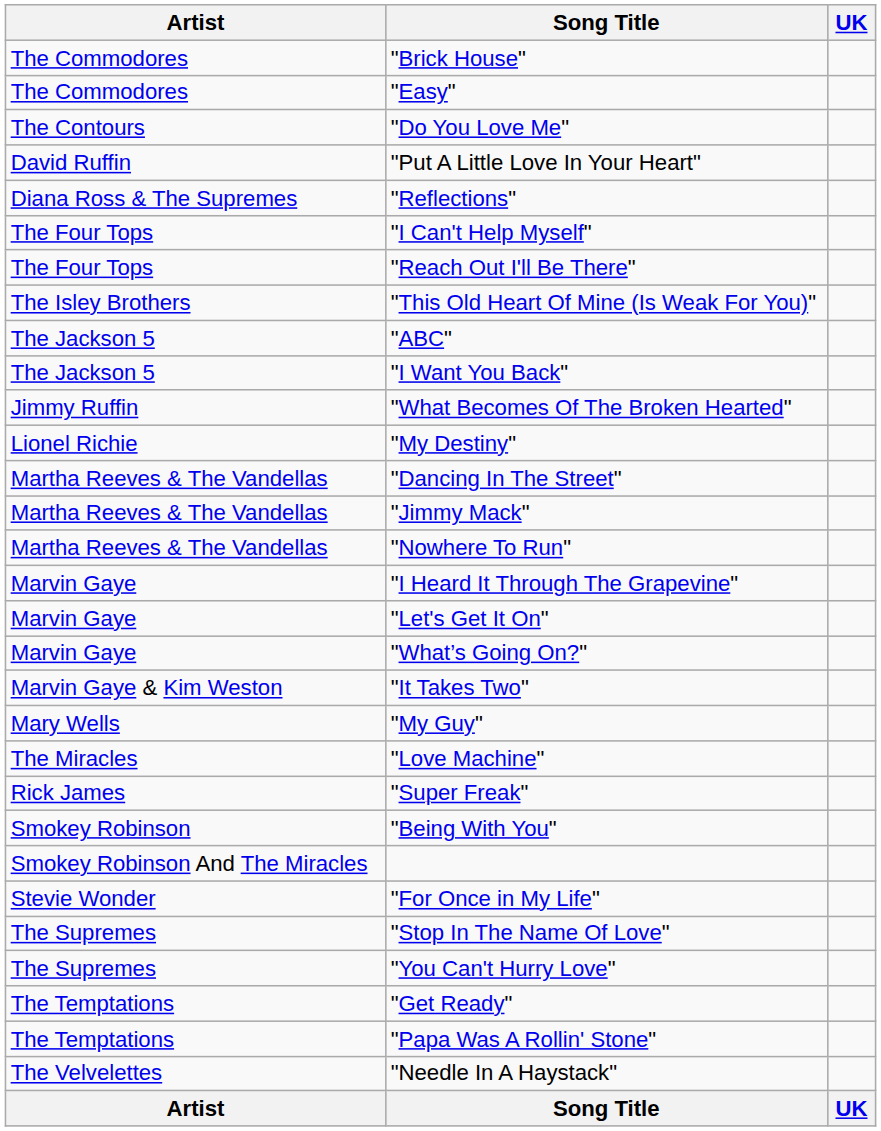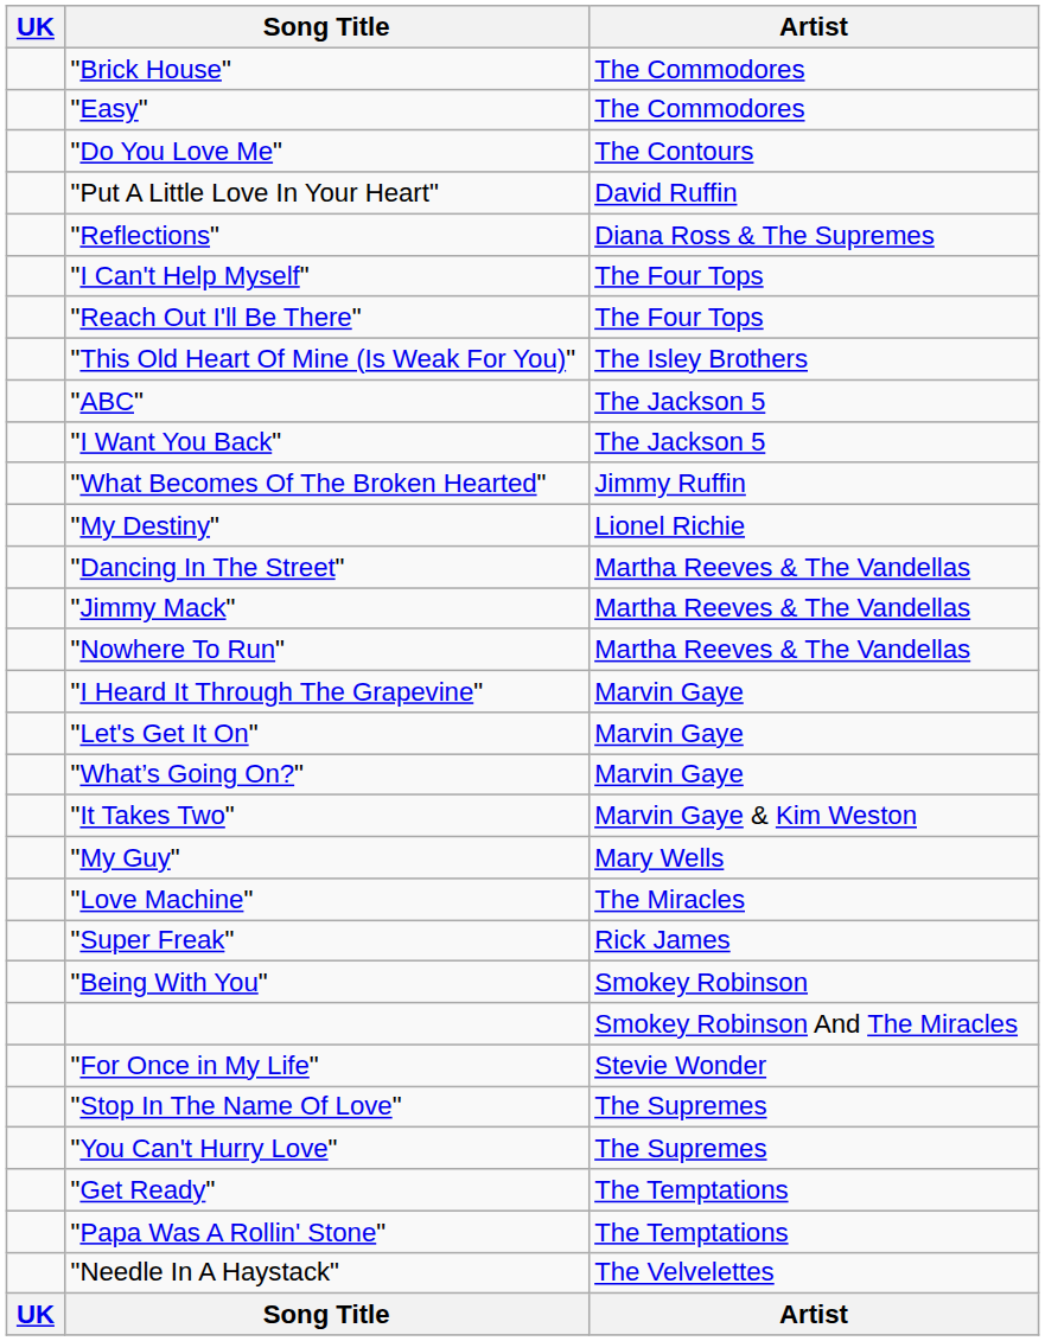 <table class="wikitable sortable" style="font-size:90%; text-align:left; margin: 5px;">
 <tr>
+<th width=25px><a href='#'>UK</a></th>
+<th style="width:280px;">Song Title</th>
 <th style="width:240px;">Artist</th>
-<th style="width:280px;">Song Title</th>
-<th width=25px><a href='#'>UK</a></th>
 </tr>
 <tr>
+<td></td>
+<td>"<a href='#'>Brick House</a>"</td>
 <td><a href='#'>The Commodores</a></td>
-<td>"<a href='#'>Brick House</a>"</td>
-<td></td>
 </tr>
 <tr>
+<td></td>
+<td>"<a href='#'>Easy</a>"</td>
 <td><a href='#'>The Commodores</a></td>
-<td>"<a href='#'>Easy</a>"</td>
-<td></td>
 </tr>
 <tr>
+<td></td>
+<td>"<a href='#'>Do You Love Me</a>"</td>
 <td><a href='#'>The Contours</a></td>
-<td>"<a href='#'>Do You Love Me</a>"</td>
-<td></td>
 </tr>
 <tr>
+<td></td>
+<td>"Put A Little Love In Your Heart"</td>
 <td><a href='#'>David Ruffin</a></td>
-<td>"Put A Little Love In Your Heart"</td>
-<td></td>
 </tr>
 <tr>
+<td></td>
+<td>"<a href='#'>Reflections</a>"</td>
 <td><a href='#'>Diana Ross & The Supremes</a></td>
-<td>"<a href='#'>Reflections</a>"</td>
-<td></td>
 </tr>
 <tr>
+<td></td>
+<td>"<a href='#'>I Can't Help Myself</a>"</td>
 <td><a href='#'>The Four Tops</a></td>
-<td>"<a href='#'>I Can't Help Myself</a>"</td>
-<td></td>
 </tr>
 <tr>
+<td></td>
+<td>"<a href='#'>Reach Out I'll Be There</a>"</td>
 <td><a href='#'>The Four Tops</a></td>
-<td>"<a href='#'>Reach Out I'll Be There</a>"</td>
-<td></td>
 </tr>
 <tr>
+<td></td>
+<td>"<a href='#'>This Old Heart Of Mine (Is Weak For You)</a>"</td>
 <td><a href='#'>The Isley Brothers</a></td>
-<td>"<a href='#'>This Old Heart Of Mine (Is Weak For You)</a>"</td>
-<td></td>
 </tr>
 <tr>
+<td></td>
+<td>"<a href='#'>ABC</a>"</td>
 <td><a href='#'>The Jackson 5</a></td>
-<td>"<a href='#'>ABC</a>"</td>
-<td></td>
 </tr>
 <tr>
+<td></td>
+<td>"<a href='#'>I Want You Back</a>"</td>
 <td><a href='#'>The Jackson 5</a></td>
-<td>"<a href='#'>I Want You Back</a>"</td>
-<td></td>
 </tr>
 <tr>
+<td></td>
+<td>"<a href='#'>What Becomes Of The Broken Hearted</a>"</td>
 <td><a href='#'>Jimmy Ruffin</a></td>
-<td>"<a href='#'>What Becomes Of The Broken Hearted</a>"</td>
-<td></td>
 </tr>
 <tr>
+<td></td>
+<td>"<a href='#'>My Destiny</a>"</td>
 <td><a href='#'>Lionel Richie</a></td>
-<td>"<a href='#'>My Destiny</a>"</td>
-<td></td>
 </tr>
 <tr>
+<td></td>
+<td>"<a href='#'>Dancing In The Street</a>"</td>
 <td><a href='#'>Martha Reeves & The Vandellas</a></td>
-<td>"<a href='#'>Dancing In The Street</a>"</td>
-<td></td>
 </tr>
 <tr>
+<td></td>
+<td>"<a href='#'>Jimmy Mack</a>"</td>
 <td><a href='#'>Martha Reeves & The Vandellas</a></td>
-<td>"<a href='#'>Jimmy Mack</a>"</td>
-<td></td>
 </tr>
 <tr>
+<td></td>
+<td>"<a href='#'>Nowhere To Run</a>"</td>
 <td><a href='#'>Martha Reeves & The Vandellas</a></td>
-<td>"<a href='#'>Nowhere To Run</a>"</td>
-<td></td>
 </tr>
 <tr>
+<td></td>
+<td>"<a href='#'>I Heard It Through The Grapevine</a>"</td>
 <td><a href='#'>Marvin Gaye</a></td>
-<td>"<a href='#'>I Heard It Through The Grapevine</a>"</td>
-<td></td>
 </tr>
 <tr>
+<td></td>
+<td>"<a href='#'>Let's Get It On</a>"</td>
 <td><a href='#'>Marvin Gaye</a></td>
-<td>"<a href='#'>Let's Get It On</a>"</td>
-<td></td>
 </tr>
 <tr>
+<td></td>
+<td>"<a href='#'>What’s Going On?</a>"</td>
 <td><a href='#'>Marvin Gaye</a></td>
-<td>"<a href='#'>What’s Going On?</a>"</td>
-<td></td>
 </tr>
 <tr>
+<td></td>
+<td>"<a href='#'>It Takes Two</a>"</td>
 <td><a href='#'>Marvin Gaye</a> & <a href='#'>Kim Weston</a></td>
-<td>"<a href='#'>It Takes Two</a>"</td>
-<td></td>
 </tr>
 <tr>
+<td></td>
+<td>"<a href='#'>My Guy</a>"</td>
 <td><a href='#'>Mary Wells</a></td>
-<td>"<a href='#'>My Guy</a>"</td>
-<td></td>
 </tr>
 <tr>
+<td></td>
+<td>"<a href='#'>Love Machine</a>"</td>
 <td><a href='#'>The Miracles</a></td>
-<td>"<a href='#'>Love Machine</a>"</td>
-<td></td>
 </tr>
 <tr>
+<td></td>
+<td>"<a href='#'>Super Freak</a>"</td>
 <td><a href='#'>Rick James</a></td>
-<td>"<a href='#'>Super Freak</a>"</td>
-<td></td>
 </tr>
 <tr>
+<td></td>
+<td>"<a href='#'>Being With You</a>"</td>
 <td><a href='#'>Smokey Robinson</a></td>
-<td>"<a href='#'>Being With You</a>"</td>
-<td></td>
 </tr>
 <tr>
-<td><a href='#'>Smokey Robinson</a> And <a href='#'>The Miracles</a></td>
 <td></td>
 <td></td>
+<td><a href='#'>Smokey Robinson</a> And <a href='#'>The Miracles</a></td>
 </tr>
 <tr>
+<td></td>
+<td>"<a href='#'>For Once in My Life</a>"</td>
 <td><a href='#'>Stevie Wonder</a></td>
-<td>"<a href='#'>For Once in My Life</a>"</td>
-<td></td>
 </tr>
 <tr>
+<td></td>
+<td>"<a href='#'>Stop In The Name Of Love</a>"</td>
 <td><a href='#'>The Supremes</a></td>
-<td>"<a href='#'>Stop In The Name Of Love</a>"</td>
-<td></td>
 </tr>
 <tr>
+<td></td>
+<td>"<a href='#'>You Can't Hurry Love</a>"</td>
 <td><a href='#'>The Supremes</a></td>
-<td>"<a href='#'>You Can't Hurry Love</a>"</td>
-<td></td>
 </tr>
 <tr>
+<td></td>
+<td>"<a href='#'>Get Ready</a>"</td>
 <td><a href='#'>The Temptations</a></td>
-<td>"<a href='#'>Get Ready</a>"</td>
-<td></td>
 </tr>
 <tr>
+<td></td>
+<td>"<a href='#'>Papa Was A Rollin' Stone</a>"</td>
 <td><a href='#'>The Temptations</a></td>
-<td>"<a href='#'>Papa Was A Rollin' Stone</a>"</td>
-<td></td>
 </tr>
 <tr>
+<td></td>
+<td>"Needle In A Haystack"</td>
 <td><a href='#'>The Velvelettes</a></td>
-<td>"Needle In A Haystack"</td>
-<td></td>
 </tr>
 <tr class="sortbottom">
+<th><a href='#'>UK</a></th>
+<th>Song Title</th>
 <th>Artist</th>
-<th>Song Title</th>
-<th><a href='#'>UK</a></th>
 </tr>
 </table>
